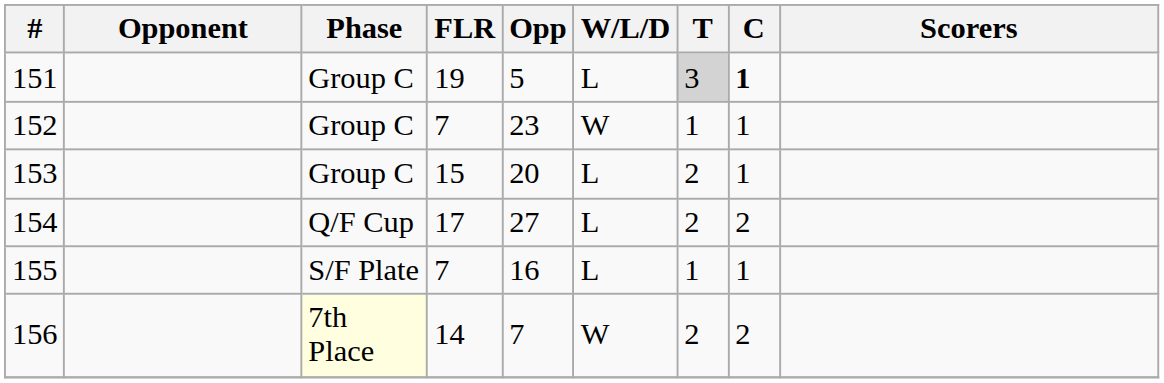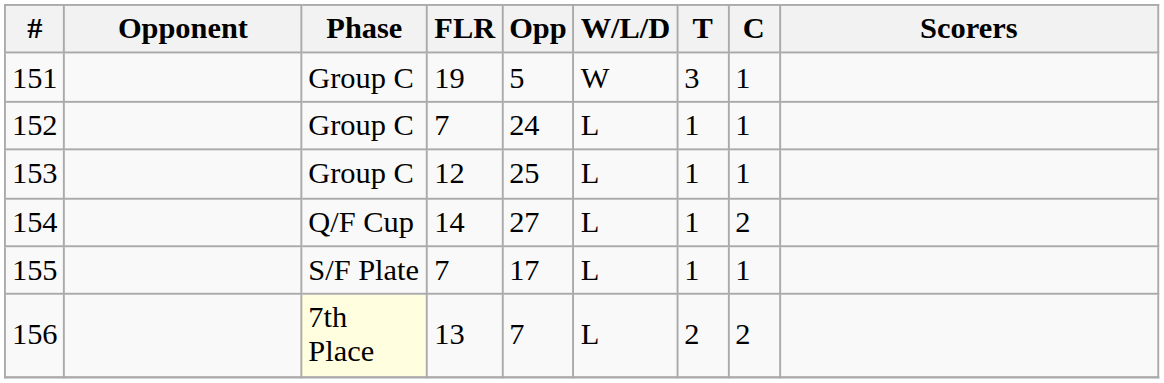 <table class="wikitable sortable">
 <tr>
 <th width=10>#</th>
 <th width=120>Opponent</th>
 <th width=60>Phase</th>
 <th width=30>FLR</th>
 <th width=30>Opp</th>
 <th width=45>W/L/D</th>
 <th width=20>T</th>
 <th width=20>C</th>
 <th width=200>Scorers</th>
 </tr>
 <tr>
 <td>151</td>
 <td></td>
 <td>Group C</td>
 <td>19</td>
 <td>5</td>
-<td>L</td>
-<td style="background: lightgrey;">3</td>
-<td><strong>1</strong></td>
+<td>W</td>
+<td>3</td>
+<td>1</td>
 <td></td>
 </tr>
 <tr>
 <td>152</td>
 <td></td>
 <td>Group C</td>
 <td>7</td>
-<td>23</td>
-<td>W</td>
+<td>24</td>
+<td>L</td>
 <td>1</td>
 <td>1</td>
 <td></td>
 </tr>
 <tr>
 <td>153</td>
 <td></td>
 <td>Group C</td>
-<td>15</td>
-<td>20</td>
+<td>12</td>
+<td>25</td>
 <td>L</td>
-<td>2</td>
+<td>1</td>
 <td>1</td>
 <td></td>
 </tr>
 <tr>
 <td>154</td>
 <td></td>
 <td>Q/F Cup</td>
-<td>17</td>
+<td>14</td>
 <td>27</td>
 <td>L</td>
-<td>2</td>
+<td>1</td>
 <td>2</td>
 <td></td>
 </tr>
 <tr>
 <td>155</td>
 <td></td>
 <td>S/F Plate</td>
 <td>7</td>
-<td>16</td>
+<td>17</td>
 <td>L</td>
 <td>1</td>
 <td>1</td>
 <td></td>
 </tr>
 <tr>
 <td>156</td>
 <td></td>
 <td style="background: lightyellow;">7th Place</td>
-<td>14</td>
+<td>13</td>
 <td>7</td>
-<td>W</td>
+<td>L</td>
 <td>2</td>
 <td>2</td>
 <td></td>
 </tr>
 <tr>
 </tr>
 </table>
